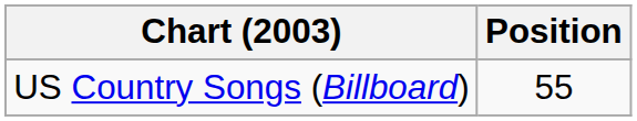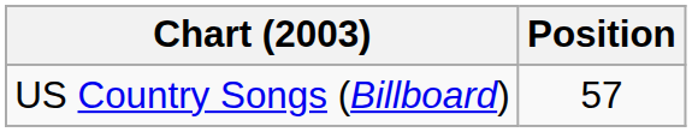 <table class="wikitable sortable">
 <tr>
 <th scope="col">Chart (2003)</th>
 <th scope="col">Position</th>
 </tr>
 <tr>
 <td>US <a href='#'>Country Songs</a> (<em><a href='#'>Billboard</a></em>)</td>
-<td align="center">55</td>
+<td align="center">57</td>
 </tr>
 </table>
